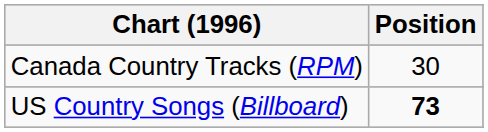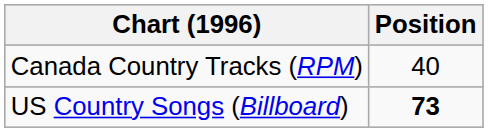 <table class="wikitable sortable">
 <tr>
 <th scope="col">Chart (1996)</th>
 <th scope="col">Position</th>
 </tr>
 <tr>
 <td>Canada Country Tracks (<em><a href='#'>RPM</a></em>)</td>
-<td align="center">30</td>
+<td align="center">40</td>
 </tr>
 <tr>
 <td>US <a href='#'>Country Songs</a> (<em><a href='#'>Billboard</a></em>)</td>
 <td align="center"><strong>73</strong></td>
 </tr>
 </table>
